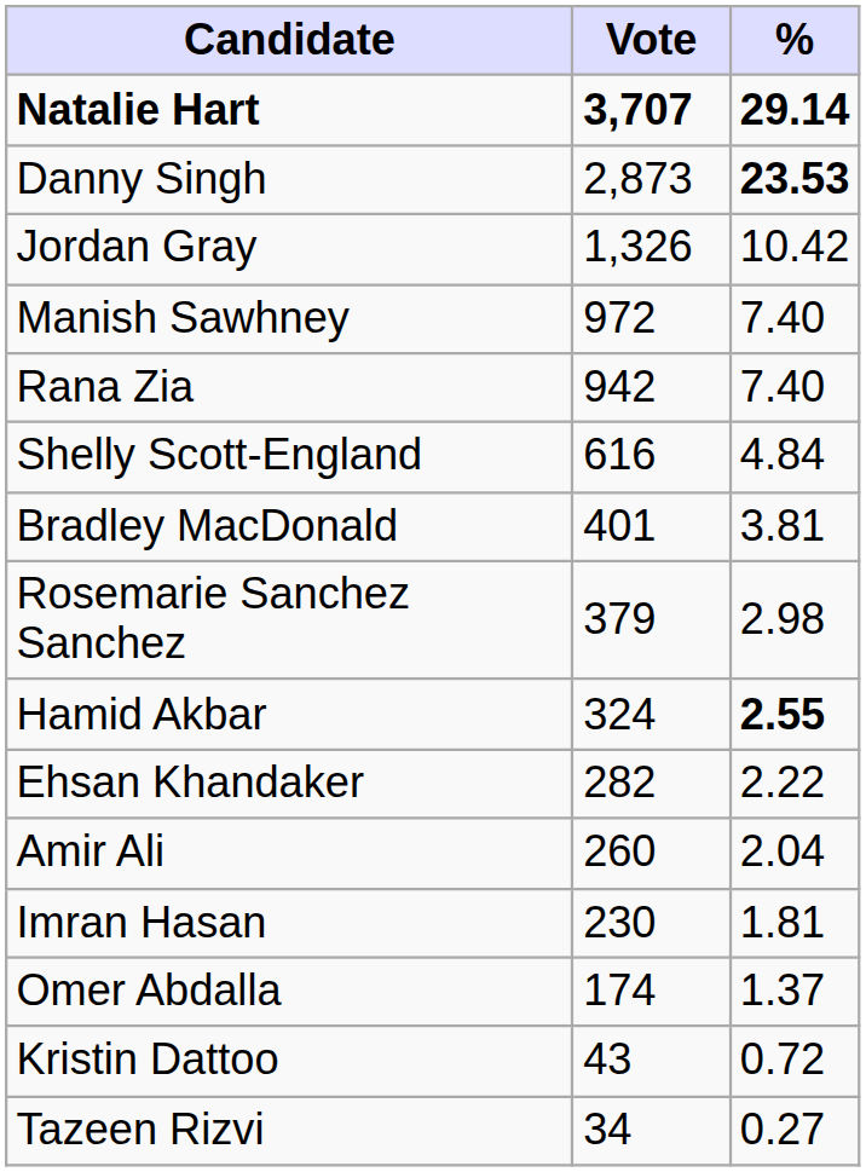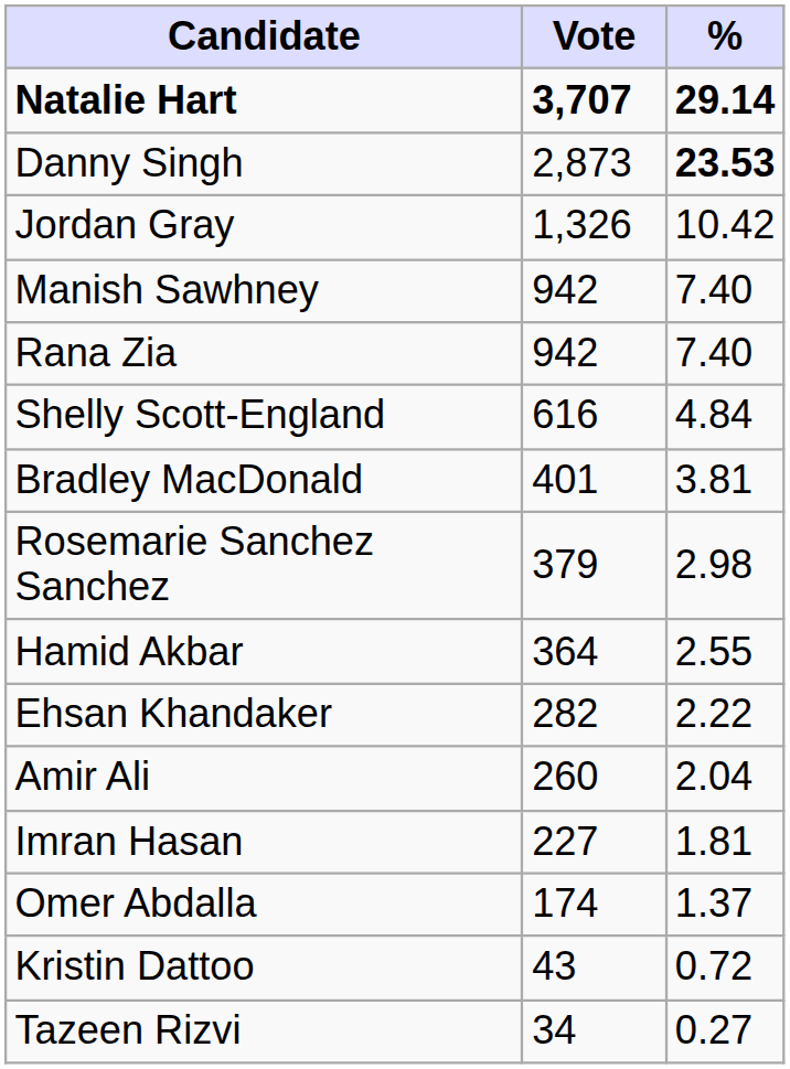 <table class="wikitable">
 <tr>
 <th style="background:#ddf; width:200px;">Candidate</th>
 <th style="background:#ddf; width:50px;">Vote</th>
 <th style="background:#ddf; width:30px;">%</th>
 </tr>
 <tr>
 <td><strong>Natalie Hart</strong></td>
 <td><strong>3,707</strong></td>
 <td><strong>29.14</strong></td>
 </tr>
 <tr>
 <td>Danny Singh</td>
 <td>2,873</td>
 <td><strong>23.53</strong></td>
 </tr>
 <tr>
 <td>Jordan Gray</td>
 <td>1,326</td>
 <td>10.42</td>
 </tr>
 <tr>
 <td>Manish Sawhney</td>
-<td>972</td>
+<td>942</td>
 <td>7.40</td>
 </tr>
 <tr>
 <td>Rana Zia</td>
 <td>942</td>
 <td>7.40</td>
 </tr>
 <tr>
 <td>Shelly Scott-England</td>
 <td>616</td>
 <td>4.84</td>
 </tr>
 <tr>
 <td>Bradley MacDonald</td>
 <td>401</td>
 <td>3.81</td>
 </tr>
 <tr>
 <td>Rosemarie Sanchez Sanchez</td>
 <td>379</td>
 <td>2.98</td>
 </tr>
 <tr>
 <td>Hamid Akbar</td>
-<td>324</td>
-<td><strong>2.55</strong></td>
+<td>364</td>
+<td>2.55</td>
 </tr>
 <tr>
 <td>Ehsan Khandaker</td>
 <td>282</td>
 <td>2.22</td>
 </tr>
 <tr>
 <td>Amir Ali</td>
 <td>260</td>
 <td>2.04</td>
 </tr>
 <tr>
 <td>Imran Hasan</td>
-<td>230</td>
+<td>227</td>
 <td>1.81</td>
 </tr>
 <tr>
 <td>Omer Abdalla</td>
 <td>174</td>
 <td>1.37</td>
 </tr>
 <tr>
 <td>Kristin Dattoo</td>
 <td>43</td>
 <td>0.72</td>
 </tr>
 <tr>
 <td>Tazeen Rizvi</td>
 <td>34</td>
 <td>0.27</td>
 </tr>
 </table>
